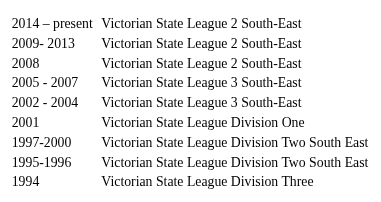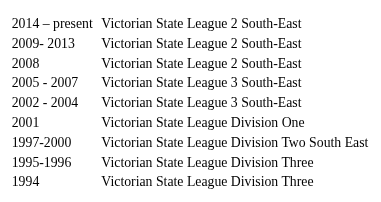 <table style="border:5px solid white;" cellspacing=3>
 <tr align="center" bgcolor="white">
 <td colspan=5></td>
 </tr>
 <tr>
 <td>2014 – present</td>
 <td align="right"></td>
 <td>Victorian State League 2 South-East</td>
 </tr>
 <tr>
 <td>2009- 2013</td>
 <td align="right"></td>
 <td>Victorian State League 2 South-East</td>
 </tr>
 <tr>
 <td>2008</td>
 <td align="right"></td>
 <td>Victorian State League 2 South-East</td>
 </tr>
 <tr>
 <td>2005 - 2007</td>
 <td align="right"></td>
 <td>Victorian State League 3 South-East</td>
 </tr>
 <tr>
 <td>2002 - 2004</td>
 <td align="right"></td>
 <td>Victorian State League 3 South-East</td>
 </tr>
 <tr>
 <td>2001</td>
 <td align="right"></td>
 <td>Victorian State League Division One</td>
 </tr>
 <tr>
 <td>1997-2000</td>
 <td align="right"></td>
 <td>Victorian State League Division Two South East</td>
 </tr>
 <tr>
 <td>1995-1996</td>
 <td align="right"></td>
-<td>Victorian State League Division Two South East</td>
+<td>Victorian State League Division Three</td>
 </tr>
 <tr>
 <td>1994</td>
 <td align="right"></td>
 <td>Victorian State League Division Three</td>
 </tr>
 </table>
